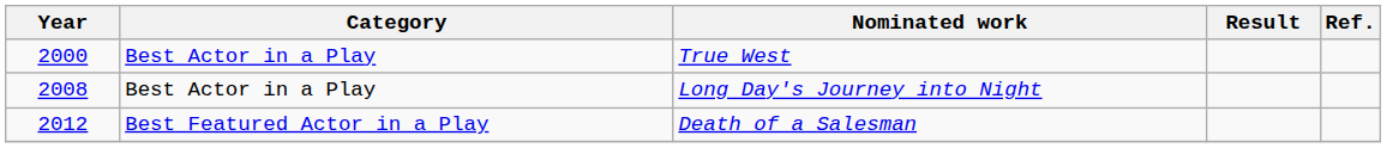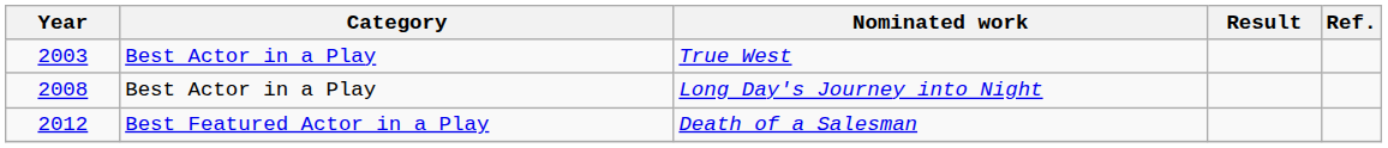 <table class=wikitable>
 <tr>
 <th scope="col" style="width:5em;">Year</th>
 <th scope="col" style="width:26em;">Category</th>
 <th scope="col" style="width:25em;">Nominated work</th>
 <th scope="col" style="width:5em;">Result</th>
 <th>Ref.</th>
 </tr>
 <tr>
-<td style="text-align:center;"><a href='#'>2000</a></td>
+<td style="text-align:center;"><a href='#'>2003</a></td>
 <td><a href='#'>Best Actor in a Play</a></td>
 <td><em><a href='#'>True West</a></em></td>
 <td></td>
 <td style="text-align:center;"></td>
 </tr>
 <tr>
 <td style="text-align:center;"><a href='#'>2008</a></td>
 <td>Best Actor in a Play</td>
 <td><em><a href='#'>Long Day's Journey into Night</a></em></td>
 <td></td>
 <td></td>
 </tr>
 <tr>
 <td style="text-align:center;"><a href='#'>2012</a></td>
 <td><a href='#'>Best Featured Actor in a Play</a></td>
 <td><em><a href='#'>Death of a Salesman</a></em></td>
 <td></td>
 <td style="text-align:center;"></td>
 </tr>
 <tr>
 </tr>
 </table>
